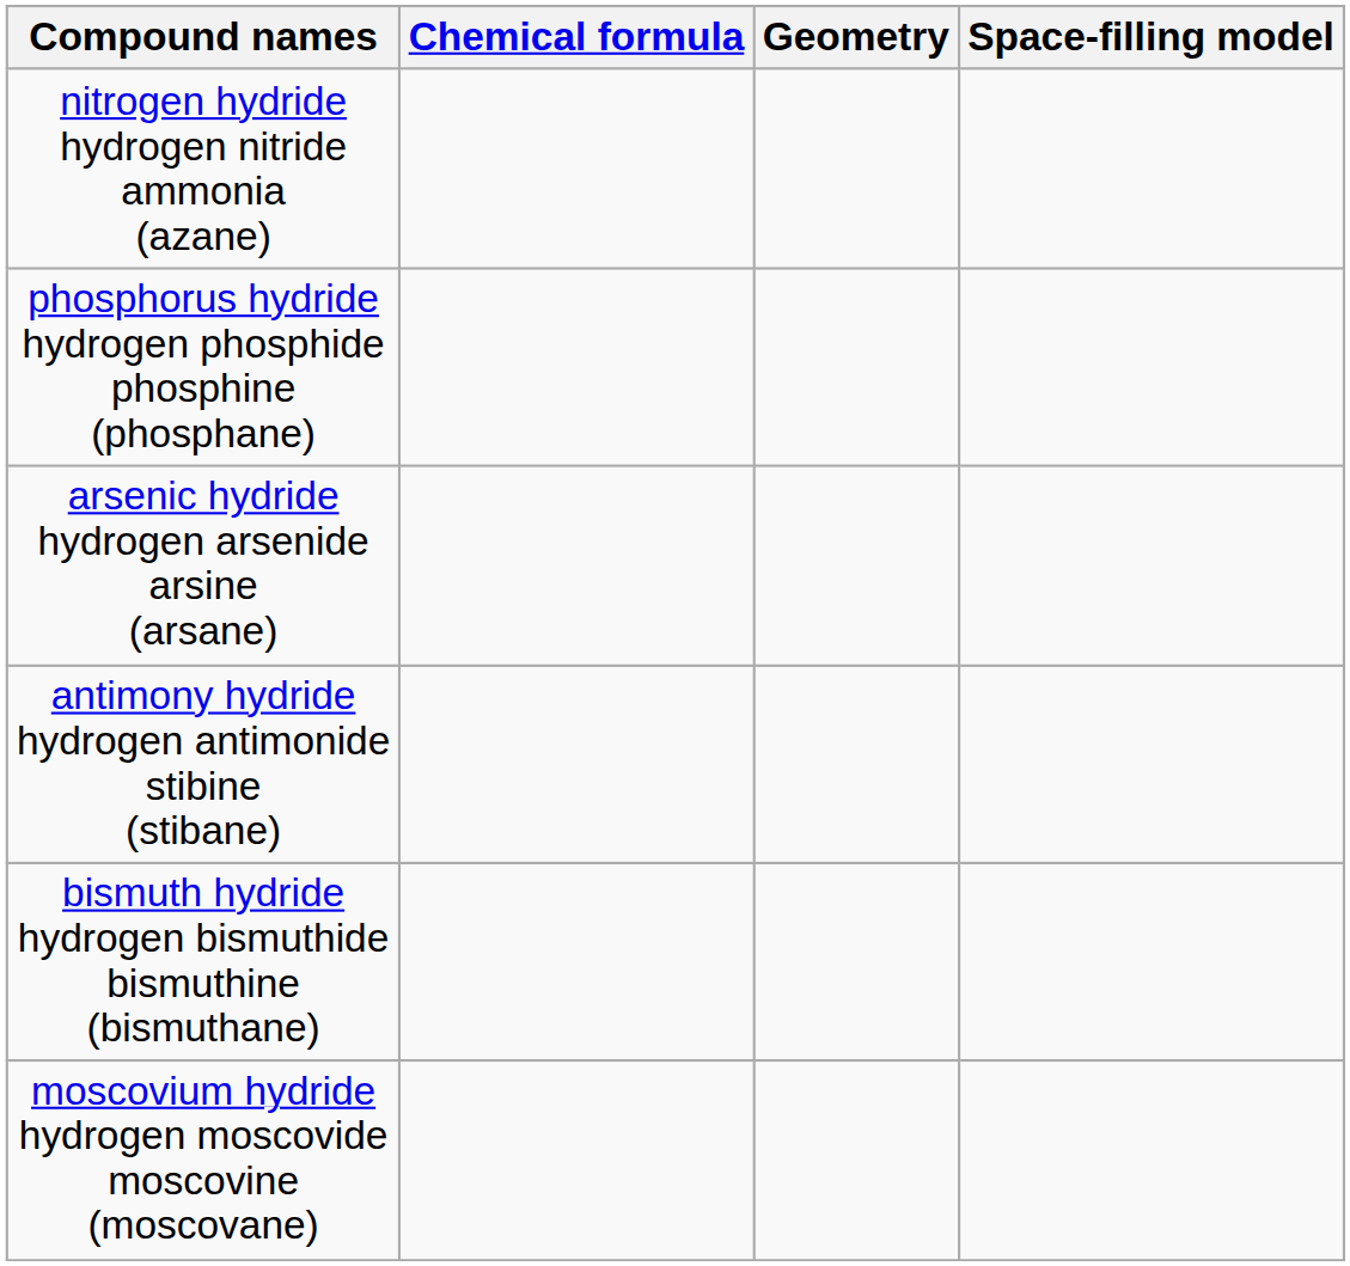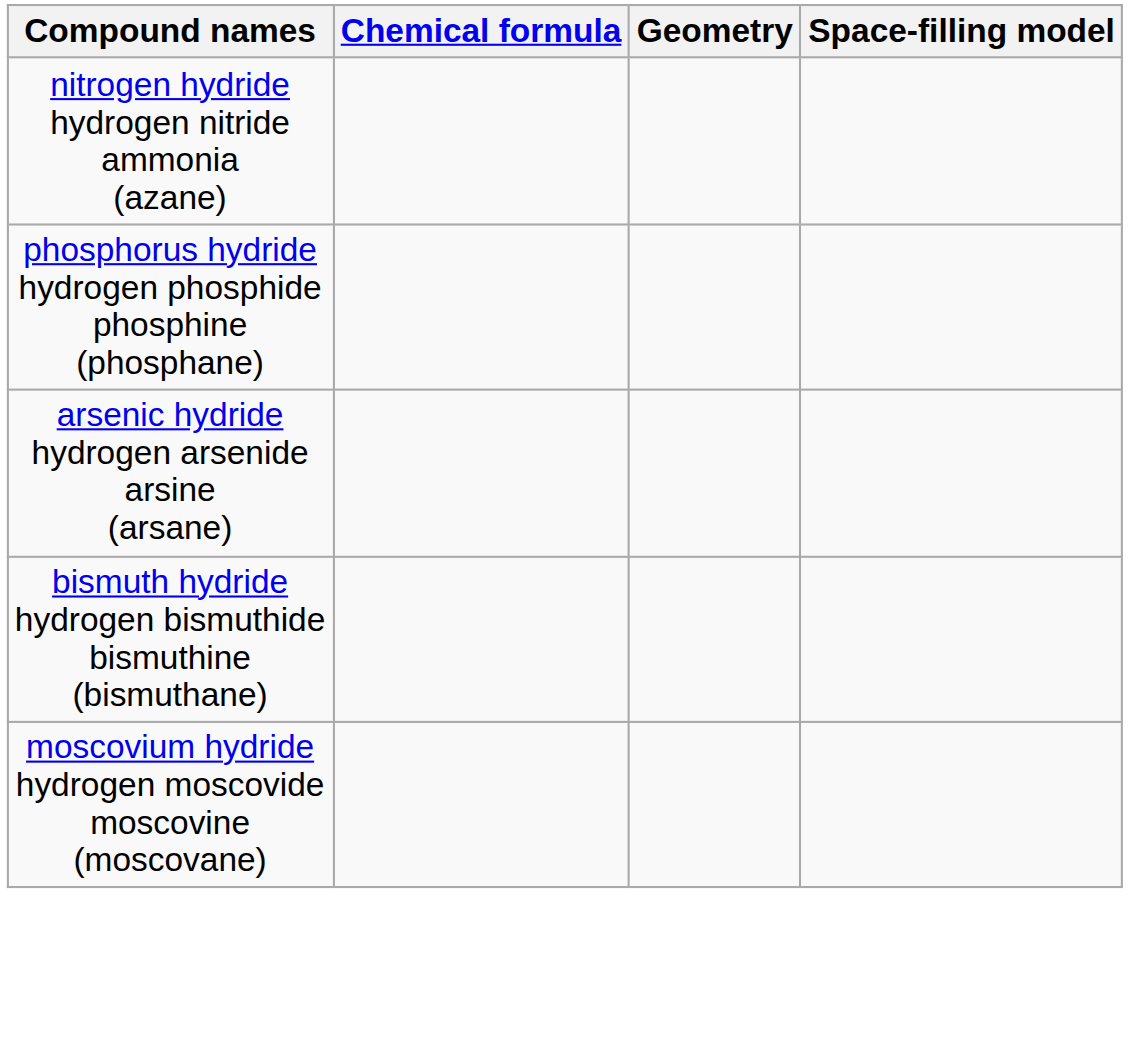 <table class="wikitable" style="margin: 1em auto 1em auto; text-align: center;">
 <tr>
 <th scope="col">Compound names</th>
 <th scope="col"><a href='#'>Chemical formula</a></th>
 <th scope="col">Geometry</th>
 <th scope="col">Space-filling model</th>
 </tr>
 <tr>
 <td><a href='#'>nitrogen hydride</a><br>hydrogen nitride<br>ammonia<br>(azane)</td>
 <td></td>
 <td></td>
 <td></td>
 </tr>
 <tr>
 <td><a href='#'>phosphorus hydride</a><br>hydrogen phosphide<br>phosphine<br>(phosphane)</td>
 <td></td>
 <td></td>
 <td></td>
 </tr>
 <tr>
 <td><a href='#'>arsenic hydride</a><br>hydrogen arsenide<br>arsine<br>(arsane)</td>
 <td></td>
 <td></td>
 <td></td>
 </tr>
 <tr>
-<td><a href='#'>antimony hydride</a><br>hydrogen antimonide<br>stibine<br>(stibane)</td>
-<td></td>
-<td></td>
-<td></td>
-</tr>
-<tr>
 <td><a href='#'>bismuth hydride</a><br>hydrogen bismuthide<br>bismuthine<br>(bismuthane)</td>
 <td></td>
 <td></td>
 <td></td>
 </tr>
 <tr>
 <td><a href='#'>moscovium hydride</a><br>hydrogen moscovide<br>moscovine<br>(moscovane)</td>
 <td></td>
 <td></td>
 <td></td>
 </tr>
 </table>
